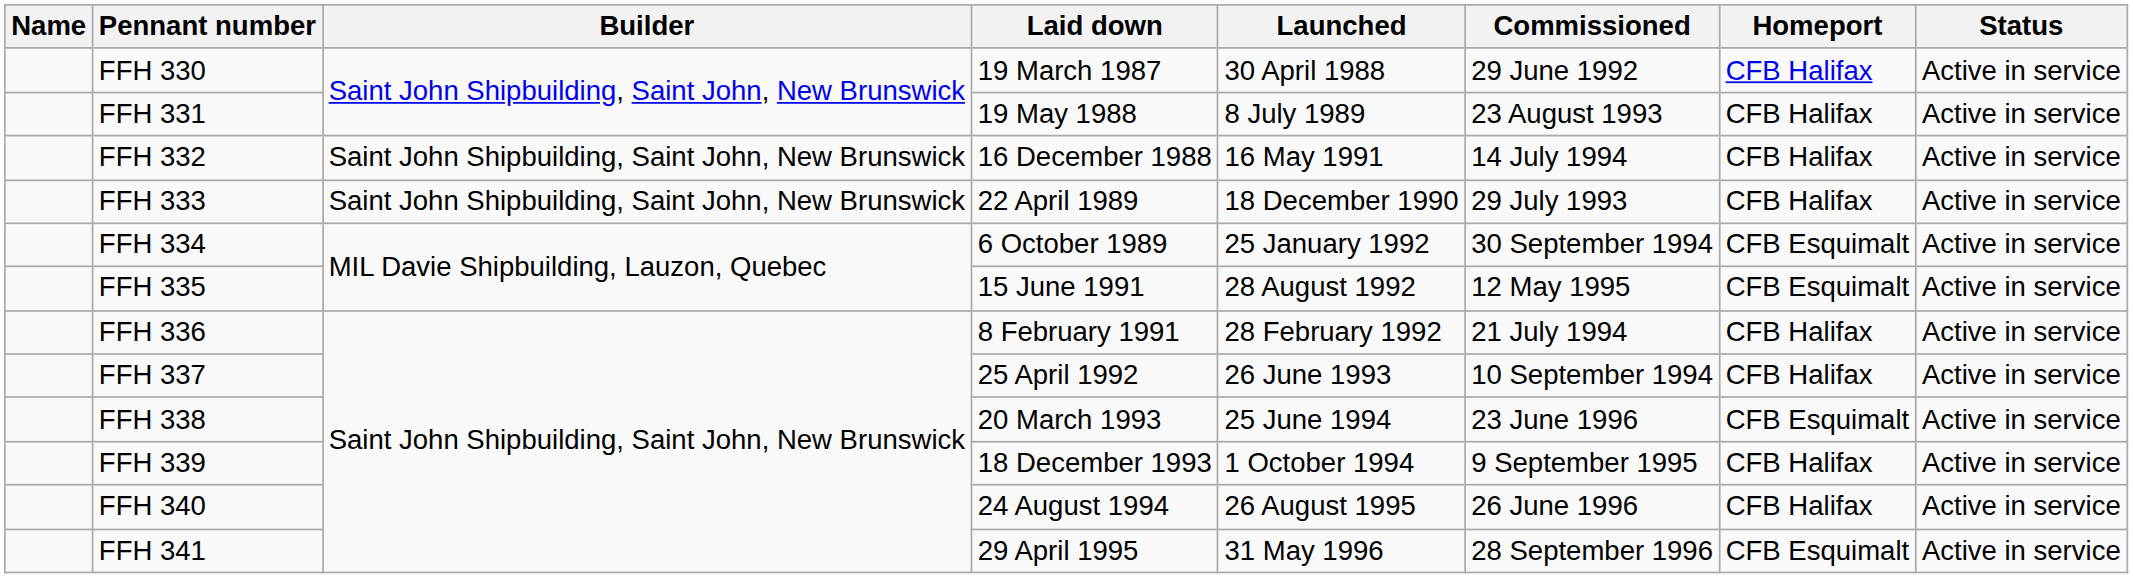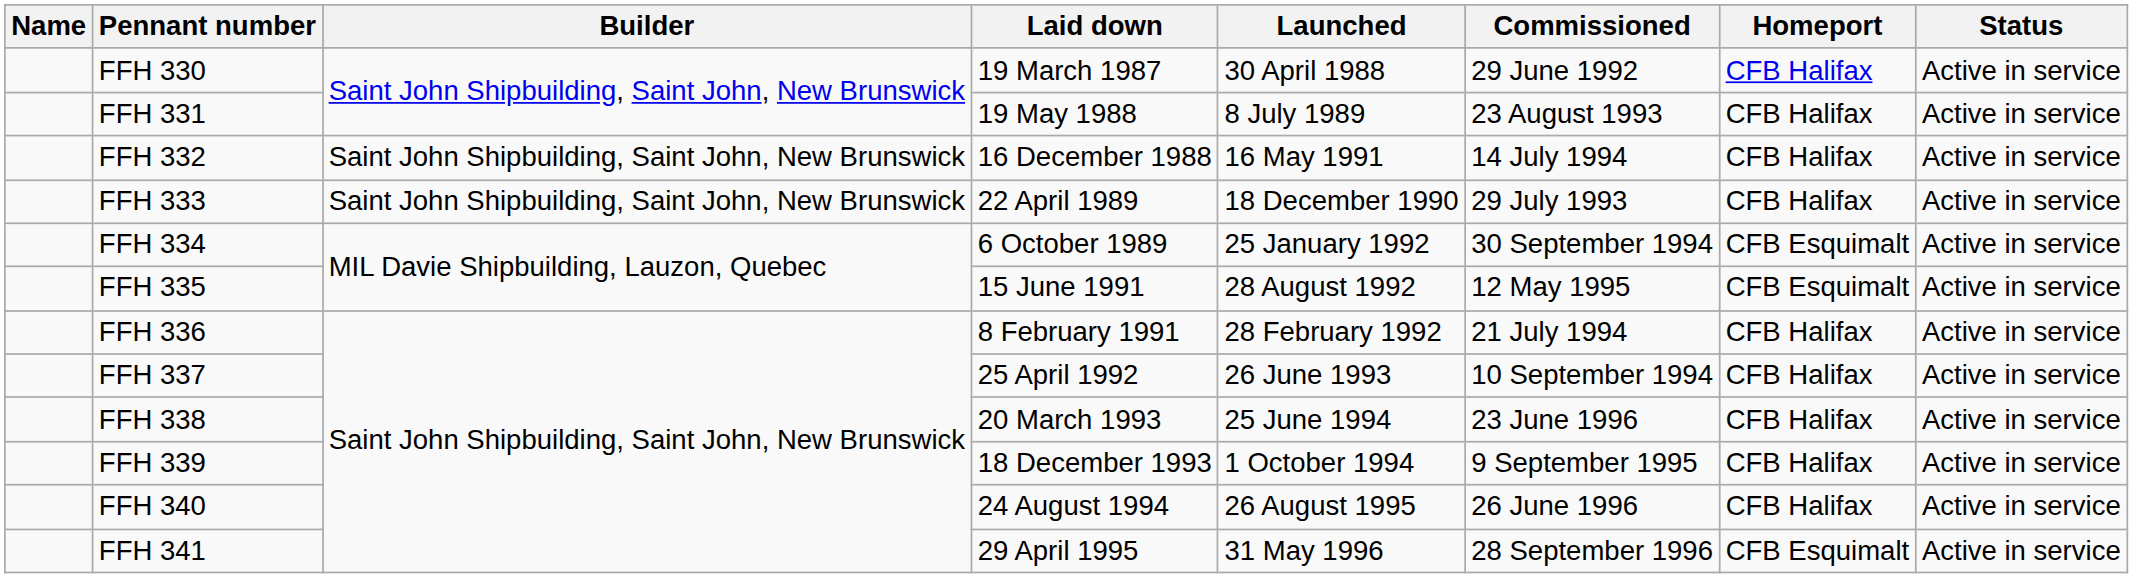 <table class="wikitable">
 <tr>
 <th scope="col">Name</th>
 <th scope="col">Pennant number</th>
 <th scope="col">Builder</th>
 <th scope="col">Laid down</th>
 <th scope="col">Launched</th>
 <th scope="col">Commissioned</th>
 <th scope="col">Homeport</th>
 <th scope="col">Status</th>
 </tr>
 <tr>
 <td scope="row"></td>
 <td>FFH 330</td>
 <td rowspan=2><a href='#'>Saint John Shipbuilding</a>, <a href='#'>Saint John</a>, <a href='#'>New Brunswick</a></td>
 <td>19 March 1987</td>
 <td>30 April 1988</td>
 <td>29 June 1992</td>
 <td><a href='#'>CFB Halifax</a></td>
 <td>Active in service</td>
 </tr>
 <tr>
 <td scope="row"></td>
 <td>FFH 331</td>
 <td>19 May 1988</td>
 <td>8 July 1989</td>
 <td>23 August 1993</td>
 <td>CFB Halifax</td>
 <td>Active in service</td>
 </tr>
 <tr>
 <td scope="row"></td>
 <td>FFH 332</td>
 <td>Saint John Shipbuilding, Saint John, New Brunswick</td>
 <td>16 December 1988</td>
 <td>16 May 1991</td>
 <td>14 July 1994</td>
 <td>CFB Halifax</td>
 <td>Active in service</td>
 </tr>
 <tr>
 <td scope="row"></td>
 <td>FFH 333</td>
 <td>Saint John Shipbuilding, Saint John, New Brunswick</td>
 <td>22 April 1989</td>
 <td>18 December 1990</td>
 <td>29 July 1993</td>
 <td>CFB Halifax</td>
 <td>Active in service</td>
 </tr>
 <tr>
 <td scope="row"></td>
 <td>FFH 334</td>
 <td rowspan=2>MIL Davie Shipbuilding, Lauzon, Quebec</td>
 <td>6 October 1989</td>
 <td>25 January 1992</td>
 <td>30 September 1994</td>
 <td>CFB Esquimalt</td>
 <td>Active in service</td>
 </tr>
 <tr>
 <td scope="row"></td>
 <td>FFH 335</td>
 <td>15 June 1991</td>
 <td>28 August 1992</td>
 <td>12 May 1995</td>
 <td>CFB Esquimalt</td>
 <td>Active in service</td>
 </tr>
 <tr>
 <td scope="row"></td>
 <td>FFH 336</td>
 <td rowspan=6>Saint John Shipbuilding, Saint John, New Brunswick</td>
 <td>8 February 1991</td>
 <td>28 February 1992</td>
 <td>21 July 1994</td>
 <td>CFB Halifax</td>
 <td>Active in service</td>
 </tr>
 <tr>
 <td scope="row"></td>
 <td>FFH 337</td>
 <td>25 April 1992</td>
 <td>26 June 1993</td>
 <td>10 September 1994</td>
 <td>CFB Halifax</td>
 <td>Active in service</td>
 </tr>
 <tr>
 <td scope="row"></td>
 <td>FFH 338</td>
 <td>20 March 1993</td>
 <td>25 June 1994</td>
 <td>23 June 1996</td>
-<td>CFB Esquimalt</td>
+<td>CFB Halifax</td>
 <td>Active in service</td>
 </tr>
 <tr>
 <td scope="row"></td>
 <td>FFH 339</td>
 <td>18 December 1993</td>
 <td>1 October 1994</td>
 <td>9 September 1995</td>
 <td>CFB Halifax</td>
 <td>Active in service</td>
 </tr>
 <tr>
 <td scope="row"></td>
 <td>FFH 340</td>
 <td>24 August 1994</td>
 <td>26 August 1995</td>
 <td>26 June 1996</td>
 <td>CFB Halifax</td>
 <td>Active in service</td>
 </tr>
 <tr>
 <td scope="row"></td>
 <td>FFH 341</td>
 <td>29 April 1995</td>
 <td>31 May 1996</td>
 <td>28 September 1996</td>
 <td>CFB Esquimalt</td>
 <td>Active in service</td>
 </tr>
 </table>
